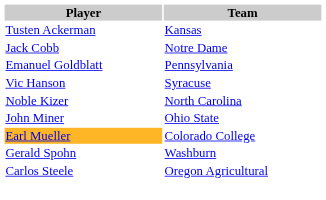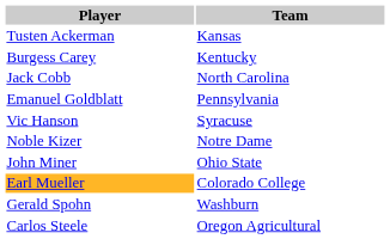 <table style="width:400px" "border:'1' 'solid' 'gray'">
 <tr>
 <th style="background:#CCCCCC;width:50%">Player</th>
 <th style="background:#CCCCCC;width:50%">Team</th>
 </tr>
 <tr>
 <td><a href='#'>Tusten Ackerman</a></td>
 <td><a href='#'>Kansas</a></td>
 </tr>
 <tr>
+<td><a href='#'>Burgess Carey</a></td>
+<td><a href='#'>Kentucky</a></td>
+</tr>
+<tr>
 <td><a href='#'>Jack Cobb</a></td>
-<td><a href='#'>Notre Dame</a></td>
+<td><a href='#'>North Carolina</a></td>
 </tr>
 <tr>
 <td><a href='#'>Emanuel Goldblatt</a></td>
 <td><a href='#'>Pennsylvania</a></td>
 </tr>
 <tr>
 <td><a href='#'>Vic Hanson</a></td>
 <td><a href='#'>Syracuse</a></td>
 </tr>
 <tr>
 <td><a href='#'>Noble Kizer</a></td>
-<td><a href='#'>North Carolina</a></td>
+<td><a href='#'>Notre Dame</a></td>
 </tr>
 <tr>
 <td><a href='#'>John Miner</a></td>
 <td><a href='#'>Ohio State</a></td>
 </tr>
 <tr>
 <td style="background-color:#ffb626"><a href='#'>Earl Mueller</a></td>
 <td><a href='#'>Colorado College</a></td>
 </tr>
 <tr>
 <td><a href='#'>Gerald Spohn</a></td>
 <td><a href='#'>Washburn</a></td>
 </tr>
 <tr>
 <td><a href='#'>Carlos Steele</a></td>
 <td><a href='#'>Oregon Agricultural</a></td>
 </tr>
 </table>
